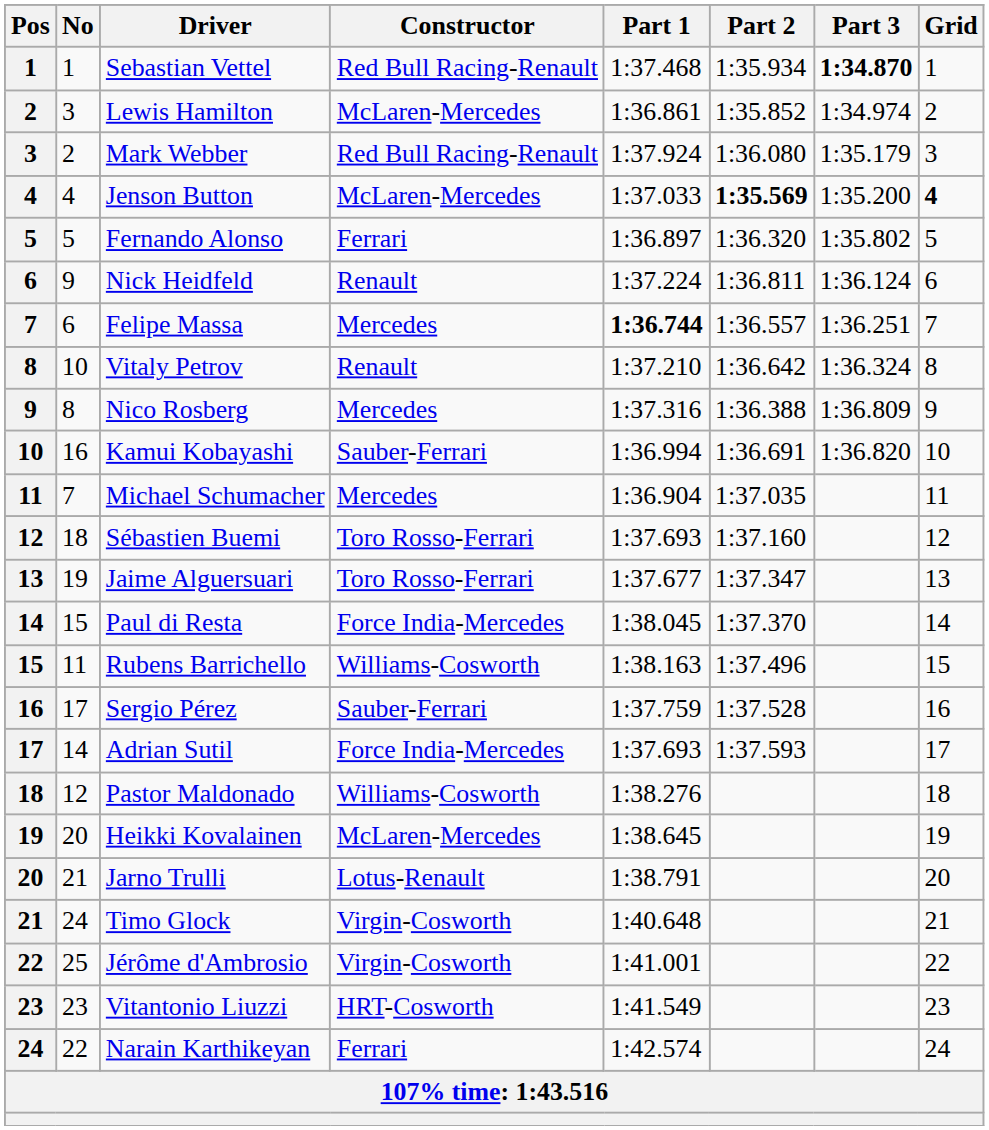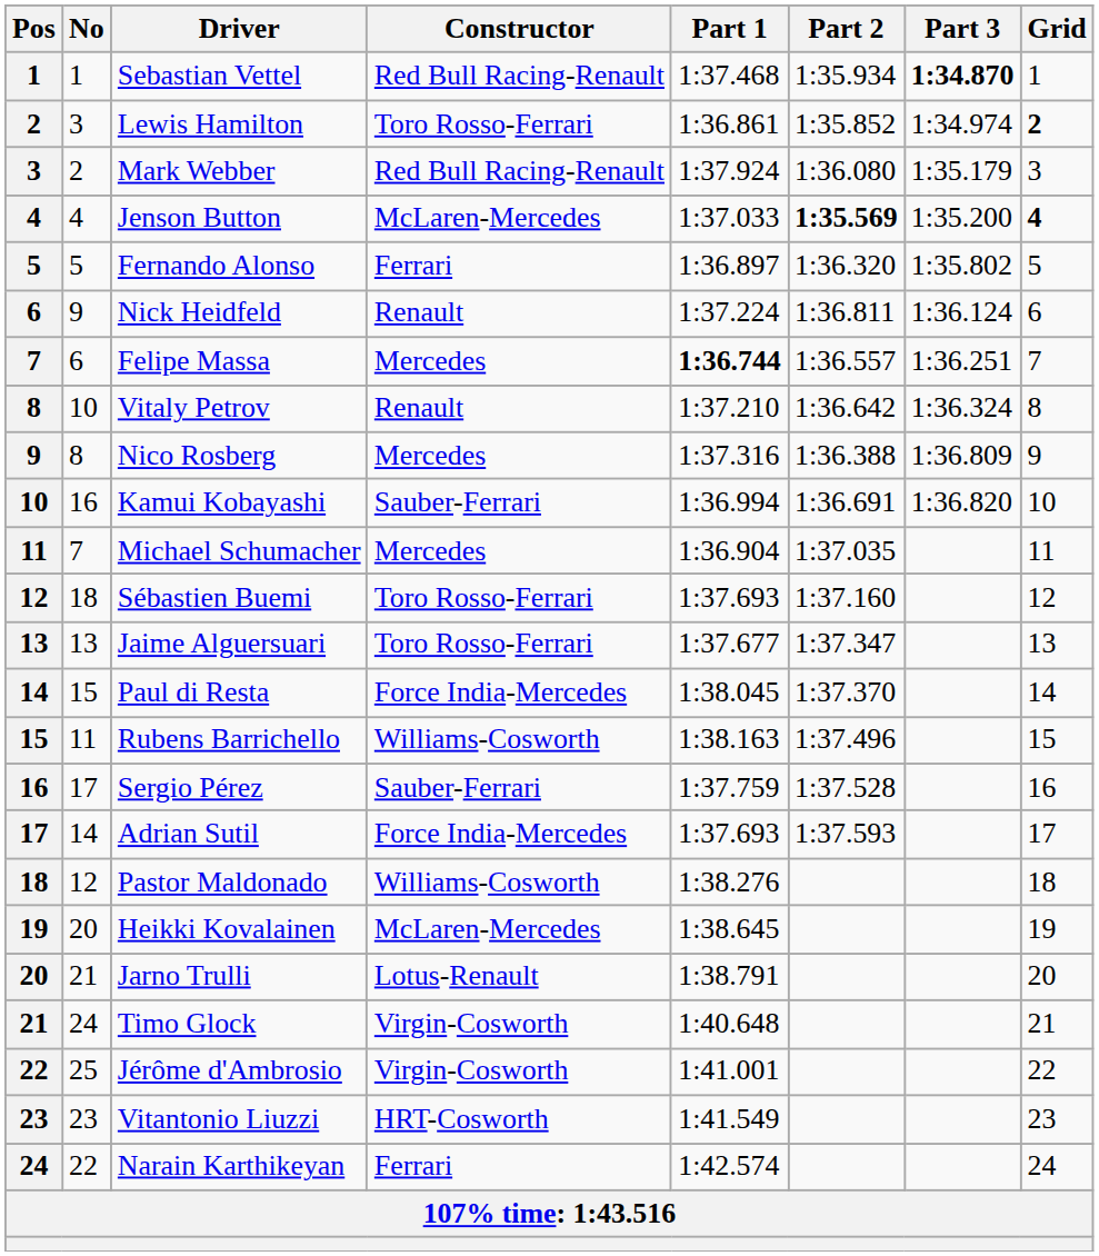 <table class="wikitable sortable" style="font-size:85%">
 <tr>
 <th>Pos</th>
 <th>No</th>
 <th>Driver</th>
 <th>Constructor</th>
 <th>Part 1</th>
 <th>Part 2</th>
 <th>Part 3</th>
 <th>Grid</th>
 </tr>
 <tr>
 <th>1</th>
 <td>1</td>
 <td> <a href='#'>Sebastian Vettel</a></td>
 <td><a href='#'>Red Bull Racing</a>-<a href='#'>Renault</a></td>
 <td>1:37.468</td>
 <td>1:35.934</td>
 <td><strong>1:34.870</strong></td>
 <td>1</td>
 </tr>
 <tr>
 <th>2</th>
 <td>3</td>
 <td> <a href='#'>Lewis Hamilton</a></td>
-<td><a href='#'>McLaren</a>-<a href='#'>Mercedes</a></td>
+<td><a href='#'>Toro Rosso</a>-<a href='#'>Ferrari</a></td>
 <td>1:36.861</td>
 <td>1:35.852</td>
 <td>1:34.974</td>
-<td>2</td>
+<td><strong>2</strong></td>
 </tr>
 <tr>
 <th>3</th>
 <td>2</td>
 <td> <a href='#'>Mark Webber</a></td>
 <td><a href='#'>Red Bull Racing</a>-<a href='#'>Renault</a></td>
 <td>1:37.924</td>
 <td>1:36.080</td>
 <td>1:35.179</td>
 <td>3</td>
 </tr>
 <tr>
 <th>4</th>
 <td>4</td>
 <td> <a href='#'>Jenson Button</a></td>
 <td><a href='#'>McLaren</a>-<a href='#'>Mercedes</a></td>
 <td>1:37.033</td>
 <td><strong>1:35.569</strong></td>
 <td>1:35.200</td>
 <td><strong>4</strong></td>
 </tr>
 <tr>
 <th>5</th>
 <td>5</td>
 <td> <a href='#'>Fernando Alonso</a></td>
 <td><a href='#'>Ferrari</a></td>
 <td>1:36.897</td>
 <td>1:36.320</td>
 <td>1:35.802</td>
 <td>5</td>
 </tr>
 <tr>
 <th>6</th>
 <td>9</td>
 <td> <a href='#'>Nick Heidfeld</a></td>
 <td><a href='#'>Renault</a></td>
 <td>1:37.224</td>
 <td>1:36.811</td>
 <td>1:36.124</td>
 <td>6</td>
 </tr>
 <tr>
 <th>7</th>
 <td>6</td>
 <td> <a href='#'>Felipe Massa</a></td>
 <td><a href='#'>Mercedes</a></td>
 <td><strong>1:36.744</strong></td>
 <td>1:36.557</td>
 <td>1:36.251</td>
 <td>7</td>
 </tr>
 <tr>
 <th>8</th>
 <td>10</td>
 <td> <a href='#'>Vitaly Petrov</a></td>
 <td><a href='#'>Renault</a></td>
 <td>1:37.210</td>
 <td>1:36.642</td>
 <td>1:36.324</td>
 <td>8</td>
 </tr>
 <tr>
 <th>9</th>
 <td>8</td>
 <td> <a href='#'>Nico Rosberg</a></td>
 <td><a href='#'>Mercedes</a></td>
 <td>1:37.316</td>
 <td>1:36.388</td>
 <td>1:36.809</td>
 <td>9</td>
 </tr>
 <tr>
 <th>10</th>
 <td>16</td>
 <td> <a href='#'>Kamui Kobayashi</a></td>
 <td><a href='#'>Sauber</a>-<a href='#'>Ferrari</a></td>
 <td>1:36.994</td>
 <td>1:36.691</td>
 <td>1:36.820</td>
 <td>10</td>
 </tr>
 <tr>
 <th>11</th>
 <td>7</td>
 <td> <a href='#'>Michael Schumacher</a></td>
 <td><a href='#'>Mercedes</a></td>
 <td>1:36.904</td>
 <td>1:37.035</td>
 <td></td>
 <td>11</td>
 </tr>
 <tr>
 <th>12</th>
 <td>18</td>
 <td> <a href='#'>Sébastien Buemi</a></td>
 <td><a href='#'>Toro Rosso</a>-<a href='#'>Ferrari</a></td>
 <td>1:37.693</td>
 <td>1:37.160</td>
 <td></td>
 <td>12</td>
 </tr>
 <tr>
 <th>13</th>
-<td>19</td>
+<td>13</td>
 <td> <a href='#'>Jaime Alguersuari</a></td>
 <td><a href='#'>Toro Rosso</a>-<a href='#'>Ferrari</a></td>
 <td>1:37.677</td>
 <td>1:37.347</td>
 <td></td>
 <td>13</td>
 </tr>
 <tr>
 <th>14</th>
 <td>15</td>
 <td> <a href='#'>Paul di Resta</a></td>
 <td><a href='#'>Force India</a>-<a href='#'>Mercedes</a></td>
 <td>1:38.045</td>
 <td>1:37.370</td>
 <td></td>
 <td>14</td>
 </tr>
 <tr>
 <th>15</th>
 <td>11</td>
 <td> <a href='#'>Rubens Barrichello</a></td>
 <td><a href='#'>Williams</a>-<a href='#'>Cosworth</a></td>
 <td>1:38.163</td>
 <td>1:37.496</td>
 <td></td>
 <td>15</td>
 </tr>
 <tr>
 <th>16</th>
 <td>17</td>
 <td> <a href='#'>Sergio Pérez</a></td>
 <td><a href='#'>Sauber</a>-<a href='#'>Ferrari</a></td>
 <td>1:37.759</td>
 <td>1:37.528</td>
 <td></td>
 <td>16</td>
 </tr>
 <tr>
 <th>17</th>
 <td>14</td>
 <td> <a href='#'>Adrian Sutil</a></td>
 <td><a href='#'>Force India</a>-<a href='#'>Mercedes</a></td>
 <td>1:37.693</td>
 <td>1:37.593</td>
 <td></td>
 <td>17</td>
 </tr>
 <tr>
 <th>18</th>
 <td>12</td>
 <td> <a href='#'>Pastor Maldonado</a></td>
 <td><a href='#'>Williams</a>-<a href='#'>Cosworth</a></td>
 <td>1:38.276</td>
 <td></td>
 <td></td>
 <td>18</td>
 </tr>
 <tr>
 <th>19</th>
 <td>20</td>
 <td> <a href='#'>Heikki Kovalainen</a></td>
 <td><a href='#'>McLaren</a>-<a href='#'>Mercedes</a></td>
 <td>1:38.645</td>
 <td></td>
 <td></td>
 <td>19</td>
 </tr>
 <tr>
 <th>20</th>
 <td>21</td>
 <td> <a href='#'>Jarno Trulli</a></td>
 <td><a href='#'>Lotus</a>-<a href='#'>Renault</a></td>
 <td>1:38.791</td>
 <td></td>
 <td></td>
 <td>20</td>
 </tr>
 <tr>
 <th>21</th>
 <td>24</td>
 <td> <a href='#'>Timo Glock</a></td>
 <td><a href='#'>Virgin</a>-<a href='#'>Cosworth</a></td>
 <td>1:40.648</td>
 <td></td>
 <td></td>
 <td>21</td>
 </tr>
 <tr>
 <th>22</th>
 <td>25</td>
 <td> <a href='#'>Jérôme d'Ambrosio</a></td>
 <td><a href='#'>Virgin</a>-<a href='#'>Cosworth</a></td>
 <td>1:41.001</td>
 <td></td>
 <td></td>
 <td>22</td>
 </tr>
 <tr>
 <th>23</th>
 <td>23</td>
 <td> <a href='#'>Vitantonio Liuzzi</a></td>
 <td><a href='#'>HRT</a>-<a href='#'>Cosworth</a></td>
 <td>1:41.549</td>
 <td></td>
 <td></td>
 <td>23</td>
 </tr>
 <tr>
 <th>24</th>
 <td>22</td>
 <td> <a href='#'>Narain Karthikeyan</a></td>
 <td><a href='#'>Ferrari</a></td>
 <td>1:42.574</td>
 <td></td>
 <td></td>
 <td>24</td>
 </tr>
 <tr>
 <th colspan="8"><a href='#'>107% time</a>: 1:43.516</th>
 </tr>
 <tr>
 <th colspan="8"></th>
 </tr>
 </table>
